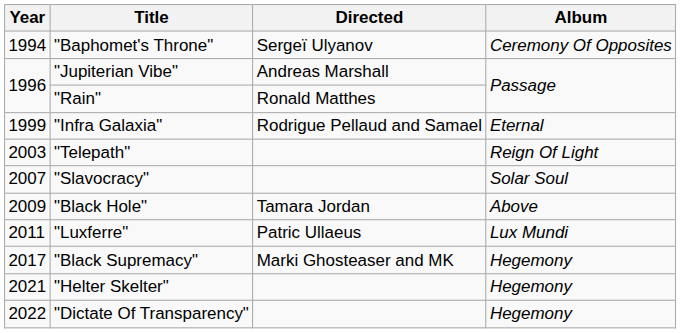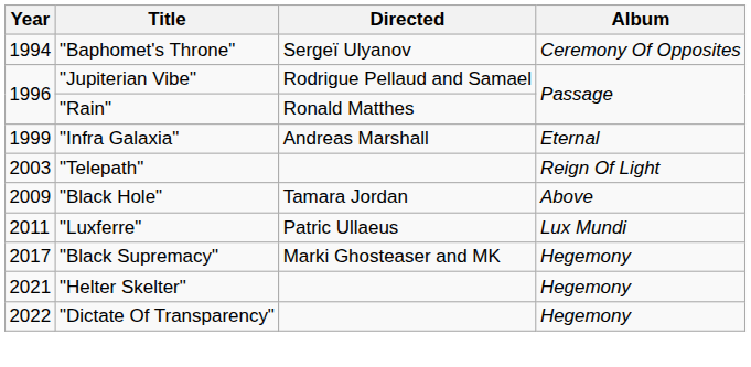 <table class="wikitable" border="1">
 <tr>
 <th>Year</th>
 <th>Title</th>
 <th>Directed</th>
 <th>Album</th>
 </tr>
 <tr>
 <td>1994</td>
 <td>"Baphomet's Throne"</td>
 <td>Sergeï Ulyanov</td>
 <td><em>Ceremony Of Opposites</em></td>
 </tr>
 <tr>
 <td rowspan="2">1996</td>
 <td>"Jupiterian Vibe"</td>
-<td>Andreas Marshall</td>
+<td>Rodrigue Pellaud and Samael</td>
 <td rowspan="2"><em>Passage</em></td>
 </tr>
 <tr>
 <td>"Rain"</td>
 <td>Ronald Matthes</td>
 </tr>
 <tr>
 <td>1999</td>
 <td>"Infra Galaxia"</td>
-<td>Rodrigue Pellaud and Samael</td>
+<td>Andreas Marshall</td>
 <td><em>Eternal</em></td>
 </tr>
 <tr>
 <td>2003</td>
 <td>"Telepath"</td>
 <td></td>
 <td><em>Reign Of Light</em></td>
-</tr>
-<tr>
-<td>2007</td>
-<td>"Slavocracy"</td>
-<td></td>
-<td><em>Solar Soul</em></td>
 </tr>
 <tr>
 <td>2009</td>
 <td>"Black Hole"</td>
 <td>Tamara Jordan</td>
 <td><em>Above</em></td>
 </tr>
 <tr>
 <td>2011</td>
 <td>"Luxferre"</td>
 <td>Patric Ullaeus</td>
 <td><em>Lux Mundi</em></td>
 </tr>
 <tr>
 <td>2017</td>
 <td>"Black Supremacy"</td>
 <td>Marki Ghosteaser and MK</td>
 <td><em>Hegemony</em></td>
 </tr>
 <tr>
 <td>2021</td>
 <td>"Helter Skelter"</td>
 <td></td>
 <td><em>Hegemony</em></td>
 </tr>
 <tr>
 <td>2022</td>
 <td>"Dictate Of Transparency"</td>
 <td></td>
 <td><em>Hegemony</em></td>
 </tr>
 </table>
